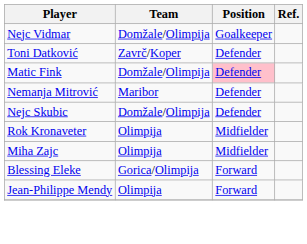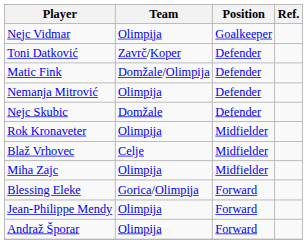 <table class="wikitable">
 <tr>
 <th>Player</th>
 <th>Team</th>
 <th>Position</th>
 <th>Ref.</th>
 </tr>
 <tr>
 <td> <a href='#'>Nejc Vidmar</a></td>
-<td><a href='#'>Domžale</a>/<a href='#'>Olimpija</a></td>
+<td><a href='#'>Olimpija</a></td>
 <td><a href='#'>Goalkeeper</a></td>
 <td></td>
 </tr>
 <tr>
 <td> <a href='#'>Toni Datković</a></td>
 <td><a href='#'>Zavrč</a>/<a href='#'>Koper</a></td>
 <td><a href='#'>Defender</a></td>
 <td></td>
 </tr>
 <tr>
 <td> <a href='#'>Matic Fink</a></td>
 <td><a href='#'>Domžale</a>/<a href='#'>Olimpija</a></td>
-<td style="background: pink;"><a href='#'>Defender</a></td>
+<td><a href='#'>Defender</a></td>
 <td></td>
 </tr>
 <tr>
 <td> <a href='#'>Nemanja Mitrović</a></td>
-<td><a href='#'>Maribor</a></td>
+<td><a href='#'>Olimpija</a></td>
 <td><a href='#'>Defender</a></td>
 <td></td>
 </tr>
 <tr>
 <td> <a href='#'>Nejc Skubic</a></td>
-<td><a href='#'>Domžale</a>/<a href='#'>Olimpija</a></td>
+<td><a href='#'>Domžale</a></td>
 <td><a href='#'>Defender</a></td>
 <td></td>
 </tr>
 <tr>
 <td> <a href='#'>Rok Kronaveter</a></td>
 <td><a href='#'>Olimpija</a></td>
+<td><a href='#'>Midfielder</a></td>
+<td></td>
+</tr>
+<tr>
+<td> <a href='#'>Blaž Vrhovec</a></td>
+<td><a href='#'>Celje</a></td>
 <td><a href='#'>Midfielder</a></td>
 <td></td>
 </tr>
 <tr>
 <td> <a href='#'>Miha Zajc</a></td>
 <td><a href='#'>Olimpija</a></td>
 <td><a href='#'>Midfielder</a></td>
 <td></td>
 </tr>
 <tr>
 <td> <a href='#'>Blessing Eleke</a></td>
 <td><a href='#'>Gorica</a>/<a href='#'>Olimpija</a></td>
 <td><a href='#'>Forward</a></td>
 <td></td>
 </tr>
 <tr>
 <td> <a href='#'>Jean-Philippe Mendy</a></td>
 <td><a href='#'>Olimpija</a></td>
 <td><a href='#'>Forward</a></td>
 <td></td>
 </tr>
 <tr>
+<td> <a href='#'>Andraž Šporar</a></td>
+<td><a href='#'>Olimpija</a></td>
+<td><a href='#'>Forward</a></td>
+<td></td>
+</tr>
+<tr>
 </tr>
 </table>
